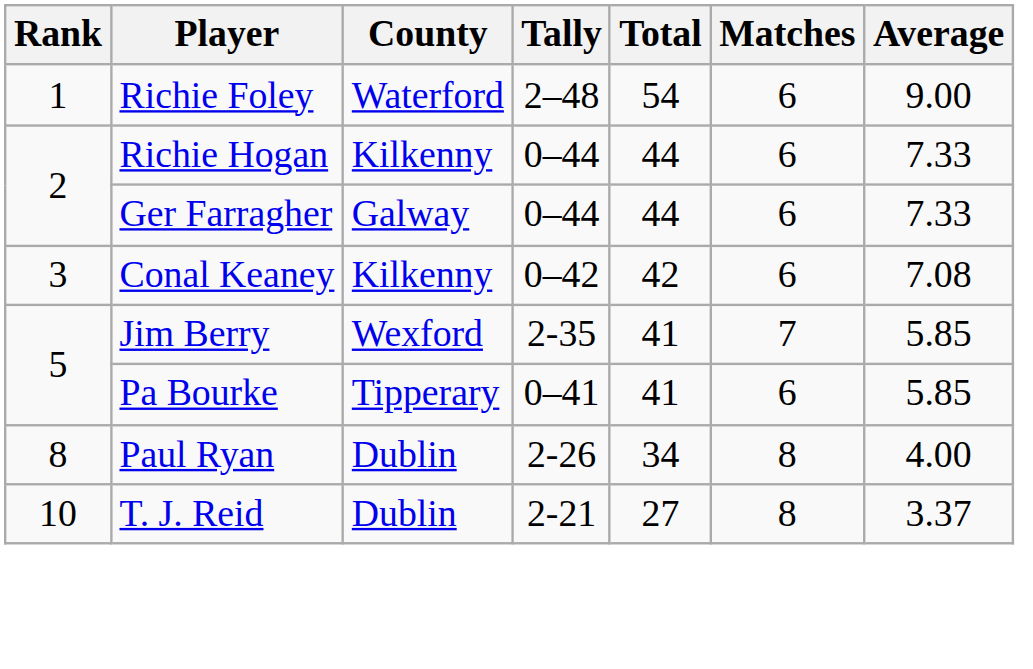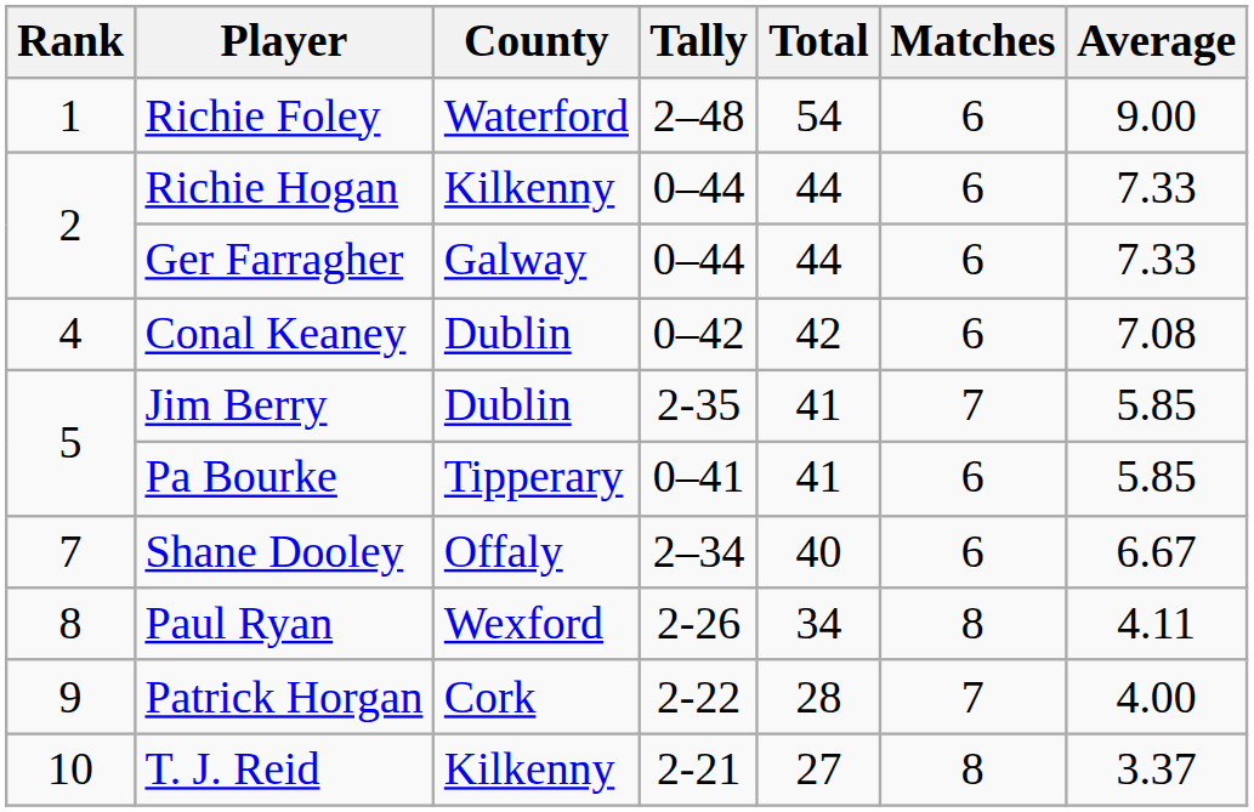 <table class="wikitable">
 <tr>
 <th>Rank</th>
 <th>Player</th>
 <th>County</th>
 <th>Tally</th>
 <th>Total</th>
 <th>Matches</th>
 <th>Average</th>
 </tr>
 <tr>
 <td rowspan=1 align=center>1</td>
 <td><a href='#'>Richie Foley</a></td>
 <td><a href='#'>Waterford</a></td>
 <td align=center>2–48</td>
 <td align=center>54</td>
 <td align=center>6</td>
 <td align=center>9.00</td>
 </tr>
 <tr>
 <td rowspan=2 align=center>2</td>
 <td><a href='#'>Richie Hogan</a></td>
 <td><a href='#'>Kilkenny</a></td>
 <td align=center>0–44</td>
 <td align=center>44</td>
 <td align=center>6</td>
 <td align=center>7.33</td>
 </tr>
 <tr>
 <td><a href='#'>Ger Farragher</a></td>
 <td><a href='#'>Galway</a></td>
 <td align=center>0–44</td>
 <td align=center>44</td>
 <td align=center>6</td>
 <td align=center>7.33</td>
 </tr>
 <tr>
-<td rowspan=1 align=center>3</td>
+<td rowspan=1 align=center>4</td>
 <td><a href='#'>Conal Keaney</a></td>
-<td><a href='#'>Kilkenny</a></td>
+<td><a href='#'>Dublin</a></td>
 <td align=center>0–42</td>
 <td align=center>42</td>
 <td align=center>6</td>
 <td align=center>7.08</td>
 </tr>
 <tr>
 <td rowspan=2 align=center>5</td>
 <td><a href='#'>Jim Berry</a></td>
-<td><a href='#'>Wexford</a></td>
+<td><a href='#'>Dublin</a></td>
 <td align=center>2-35</td>
 <td align=center>41</td>
 <td align=center>7</td>
 <td align=center>5.85</td>
 </tr>
 <tr>
 <td><a href='#'>Pa Bourke</a></td>
 <td><a href='#'>Tipperary</a></td>
 <td align=center>0–41</td>
 <td align=center>41</td>
 <td align=center>6</td>
 <td align=center>5.85</td>
 </tr>
 <tr>
+<td rowspan=1 align=center>7</td>
+<td><a href='#'>Shane Dooley</a></td>
+<td><a href='#'>Offaly</a></td>
+<td align=center>2–34</td>
+<td align=center>40</td>
+<td align=center>6</td>
+<td align=center>6.67</td>
+</tr>
+<tr>
 <td rowspan=1 align=center>8</td>
 <td><a href='#'>Paul Ryan</a></td>
-<td><a href='#'>Dublin</a></td>
+<td><a href='#'>Wexford</a></td>
 <td align=center>2-26</td>
 <td align=center>34</td>
 <td align=center>8</td>
+<td align=center>4.11</td>
+</tr>
+<tr>
+<td rowspan=1 align=center>9</td>
+<td><a href='#'>Patrick Horgan</a></td>
+<td><a href='#'>Cork</a></td>
+<td align=center>2-22</td>
+<td align=center>28</td>
+<td align=center>7</td>
 <td align=center>4.00</td>
 </tr>
 <tr>
 <td rowspan=1 align=center>10</td>
 <td><a href='#'>T. J. Reid</a></td>
-<td><a href='#'>Dublin</a></td>
+<td><a href='#'>Kilkenny</a></td>
 <td align=center>2-21</td>
 <td align=center>27</td>
 <td align=center>8</td>
 <td align=center>3.37</td>
 </tr>
 </table>
